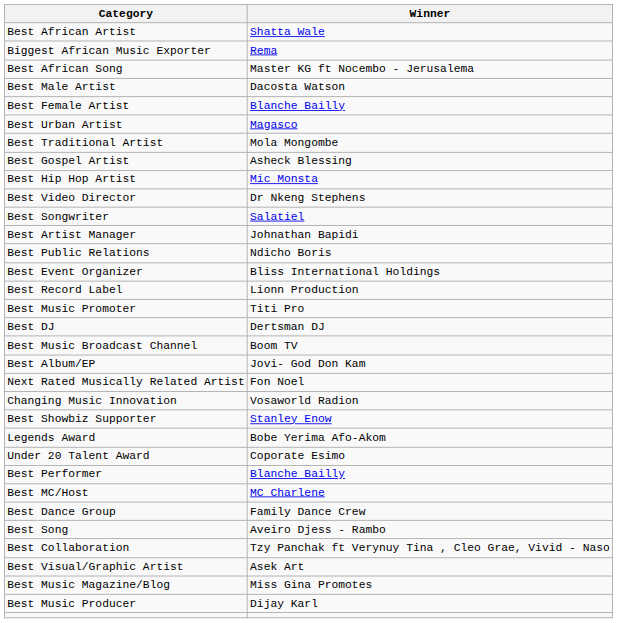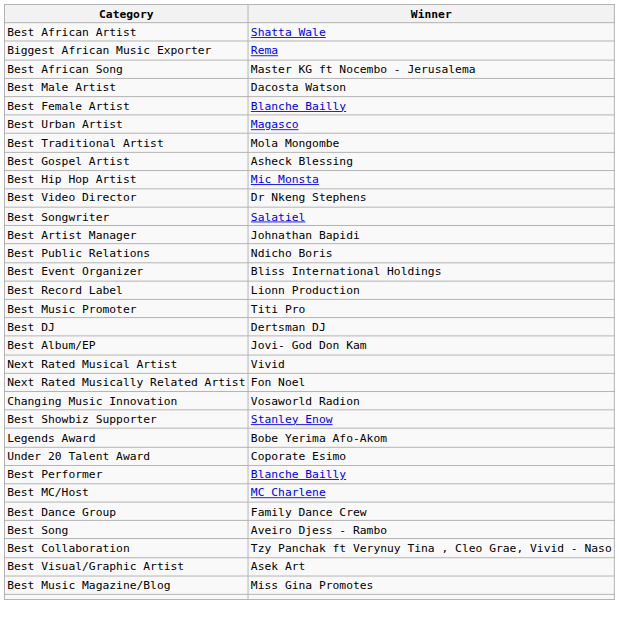 <table class="wikitable">
 <tr>
 <th>Category</th>
 <th>Winner</th>
 </tr>
 <tr>
 <td>Best African Artist</td>
 <td><a href='#'>Shatta Wale</a></td>
 </tr>
 <tr>
 <td>Biggest African Music Exporter</td>
 <td><a href='#'>Rema</a></td>
 </tr>
 <tr>
 <td>Best African Song</td>
 <td>Master KG ft Nocembo - Jerusalema</td>
 </tr>
 <tr>
 <td>Best Male Artist</td>
 <td>Dacosta Watson</td>
 </tr>
 <tr>
 <td>Best Female Artist</td>
 <td><a href='#'>Blanche Bailly</a></td>
 </tr>
 <tr>
 <td>Best Urban Artist</td>
 <td><a href='#'>Magasco</a></td>
 </tr>
 <tr>
 <td>Best Traditional Artist</td>
 <td>Mola Mongombe</td>
 </tr>
 <tr>
 <td>Best Gospel Artist</td>
 <td>Asheck Blessing</td>
 </tr>
 <tr>
 <td>Best Hip Hop Artist</td>
 <td><a href='#'>Mic Monsta</a></td>
 </tr>
 <tr>
 <td>Best Video Director</td>
 <td>Dr Nkeng Stephens</td>
 </tr>
 <tr>
 <td>Best Songwriter</td>
 <td><a href='#'>Salatiel</a></td>
 </tr>
 <tr>
 <td>Best Artist Manager</td>
 <td>Johnathan Bapidi</td>
 </tr>
 <tr>
 <td>Best Public Relations</td>
 <td>Ndicho Boris</td>
 </tr>
 <tr>
 <td>Best Event Organizer</td>
 <td>Bliss International Holdings</td>
 </tr>
 <tr>
 <td>Best Record Label</td>
 <td>Lionn Production</td>
 </tr>
 <tr>
 <td>Best Music Promoter</td>
 <td>Titi Pro</td>
 </tr>
 <tr>
 <td>Best DJ</td>
 <td>Dertsman DJ</td>
 </tr>
 <tr>
-<td>Best Music Broadcast Channel</td>
-<td>Boom TV</td>
+<td>Best Album/EP</td>
+<td>Jovi- God Don Kam</td>
 </tr>
 <tr>
-<td>Best Album/EP</td>
-<td>Jovi- God Don Kam</td>
+<td>Next Rated Musical Artist</td>
+<td>Vivid</td>
 </tr>
 <tr>
 <td>Next Rated Musically Related Artist</td>
 <td>Fon Noel</td>
 </tr>
 <tr>
 <td>Changing Music Innovation</td>
 <td>Vosaworld Radion</td>
 </tr>
 <tr>
 <td>Best Showbiz Supporter</td>
 <td><a href='#'>Stanley Enow</a></td>
 </tr>
 <tr>
 <td>Legends Award</td>
 <td>Bobe Yerima Afo-Akom</td>
 </tr>
 <tr>
 <td>Under 20 Talent Award</td>
 <td>Coporate Esimo</td>
 </tr>
 <tr>
 <td>Best Performer</td>
 <td><a href='#'>Blanche Bailly</a></td>
 </tr>
 <tr>
 <td>Best MC/Host</td>
 <td><a href='#'> MC Charlene</a></td>
 </tr>
 <tr>
 <td>Best Dance Group</td>
 <td>Family Dance Crew</td>
 </tr>
 <tr>
 <td>Best Song</td>
 <td>Aveiro Djess - Rambo</td>
 </tr>
 <tr>
 <td>Best Collaboration</td>
 <td>Tzy Panchak ft Verynuy Tina , Cleo Grae, Vivid - Naso</td>
 </tr>
 <tr>
 <td>Best Visual/Graphic Artist</td>
 <td>Asek Art</td>
 </tr>
 <tr>
 <td>Best Music Magazine/Blog</td>
 <td>Miss Gina Promotes</td>
 </tr>
 <tr>
-<td>Best Music Producer</td>
-<td>Dijay Karl</td>
-</tr>
-<tr>
 <td></td>
 <td></td>
 </tr>
 </table>
